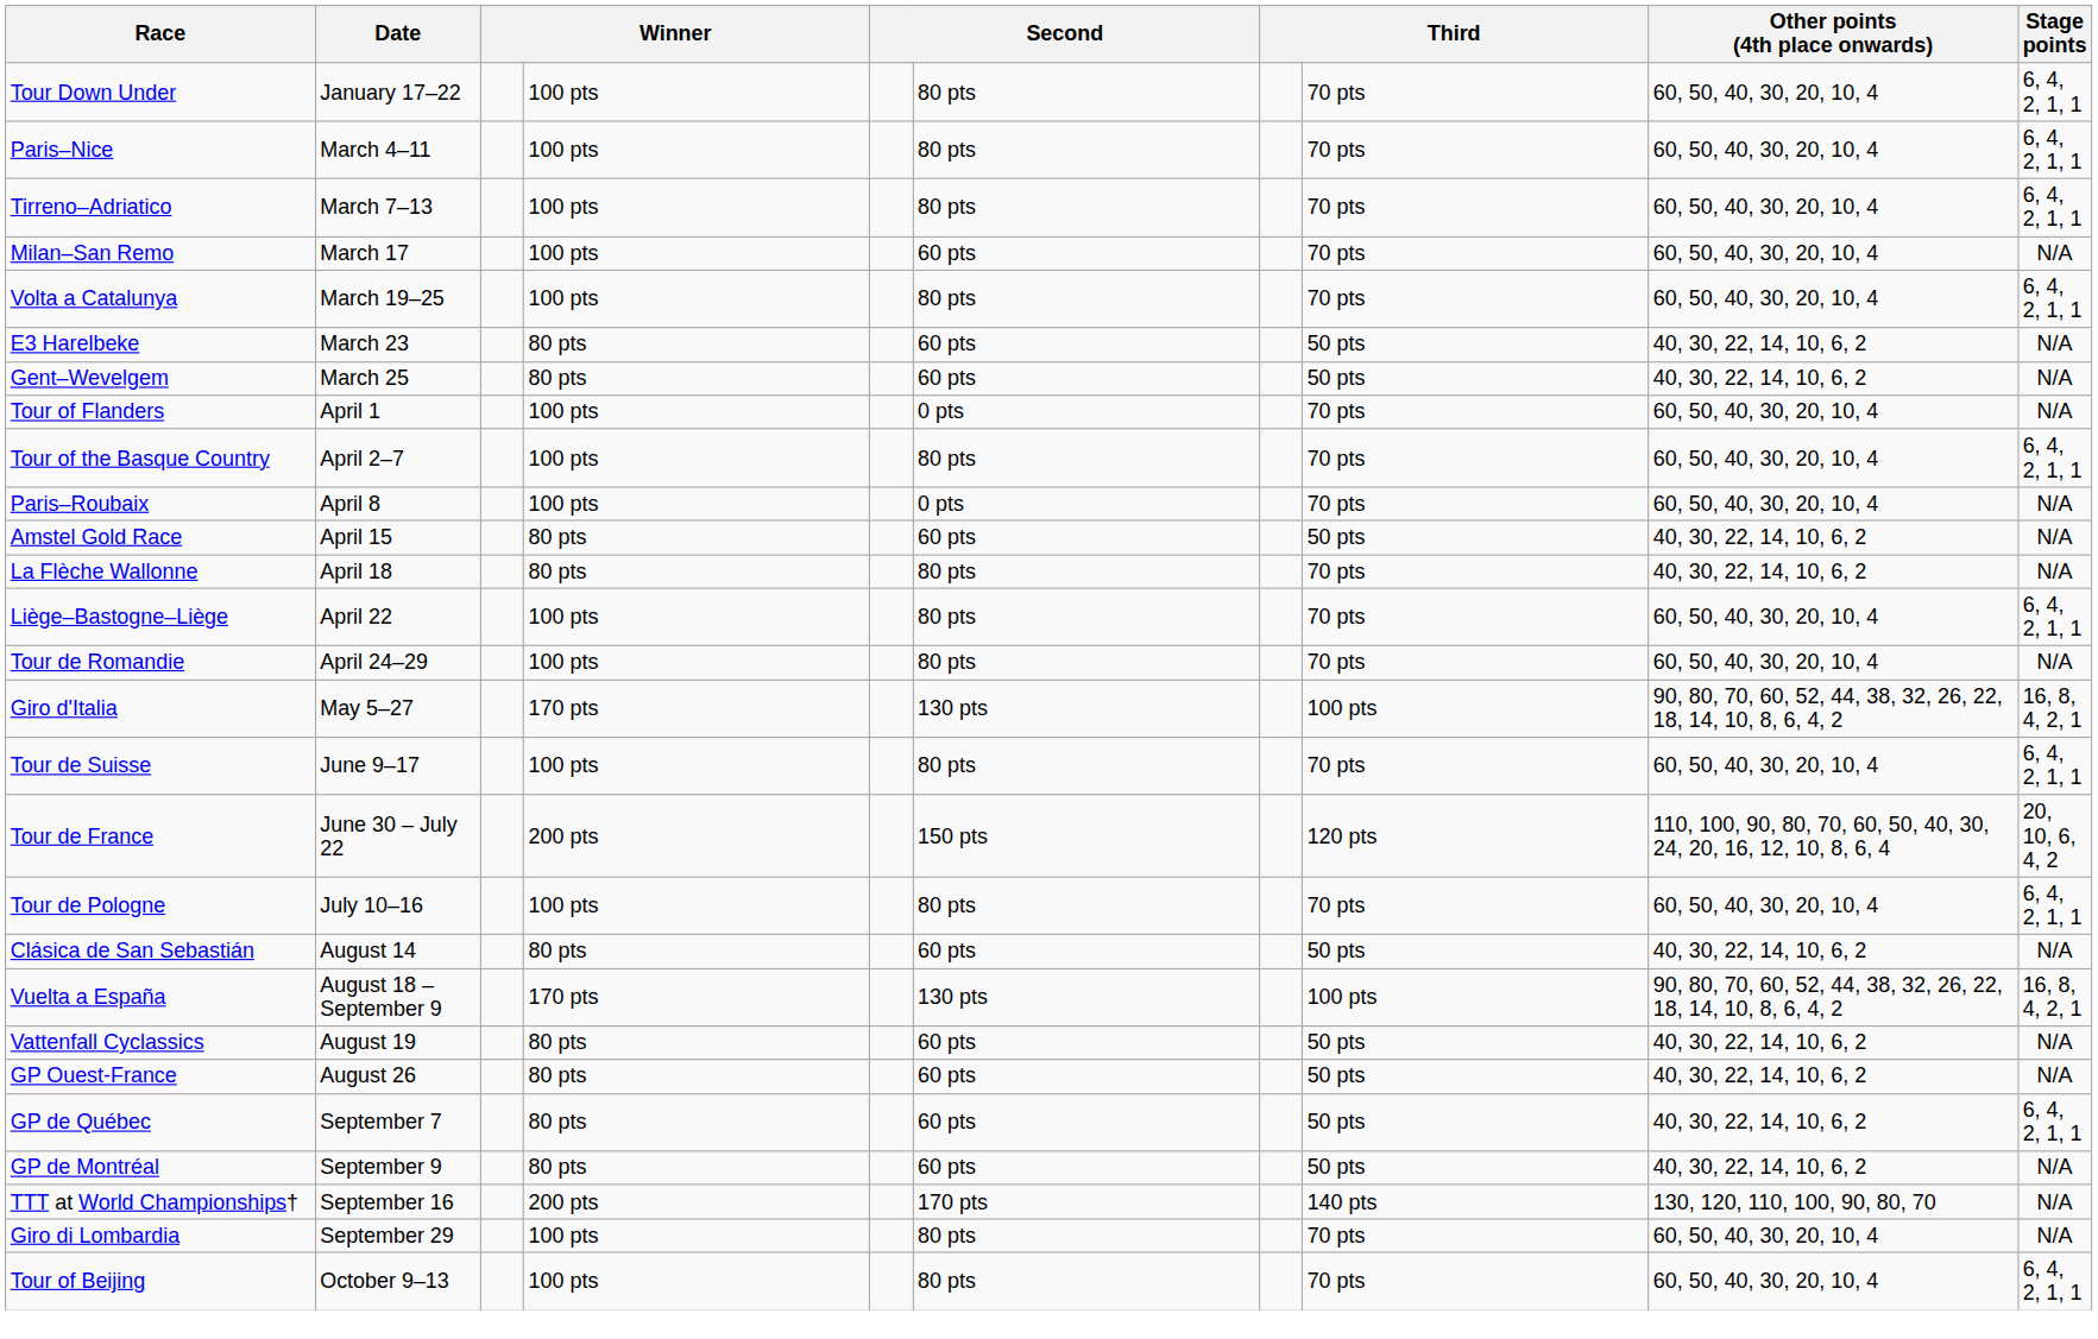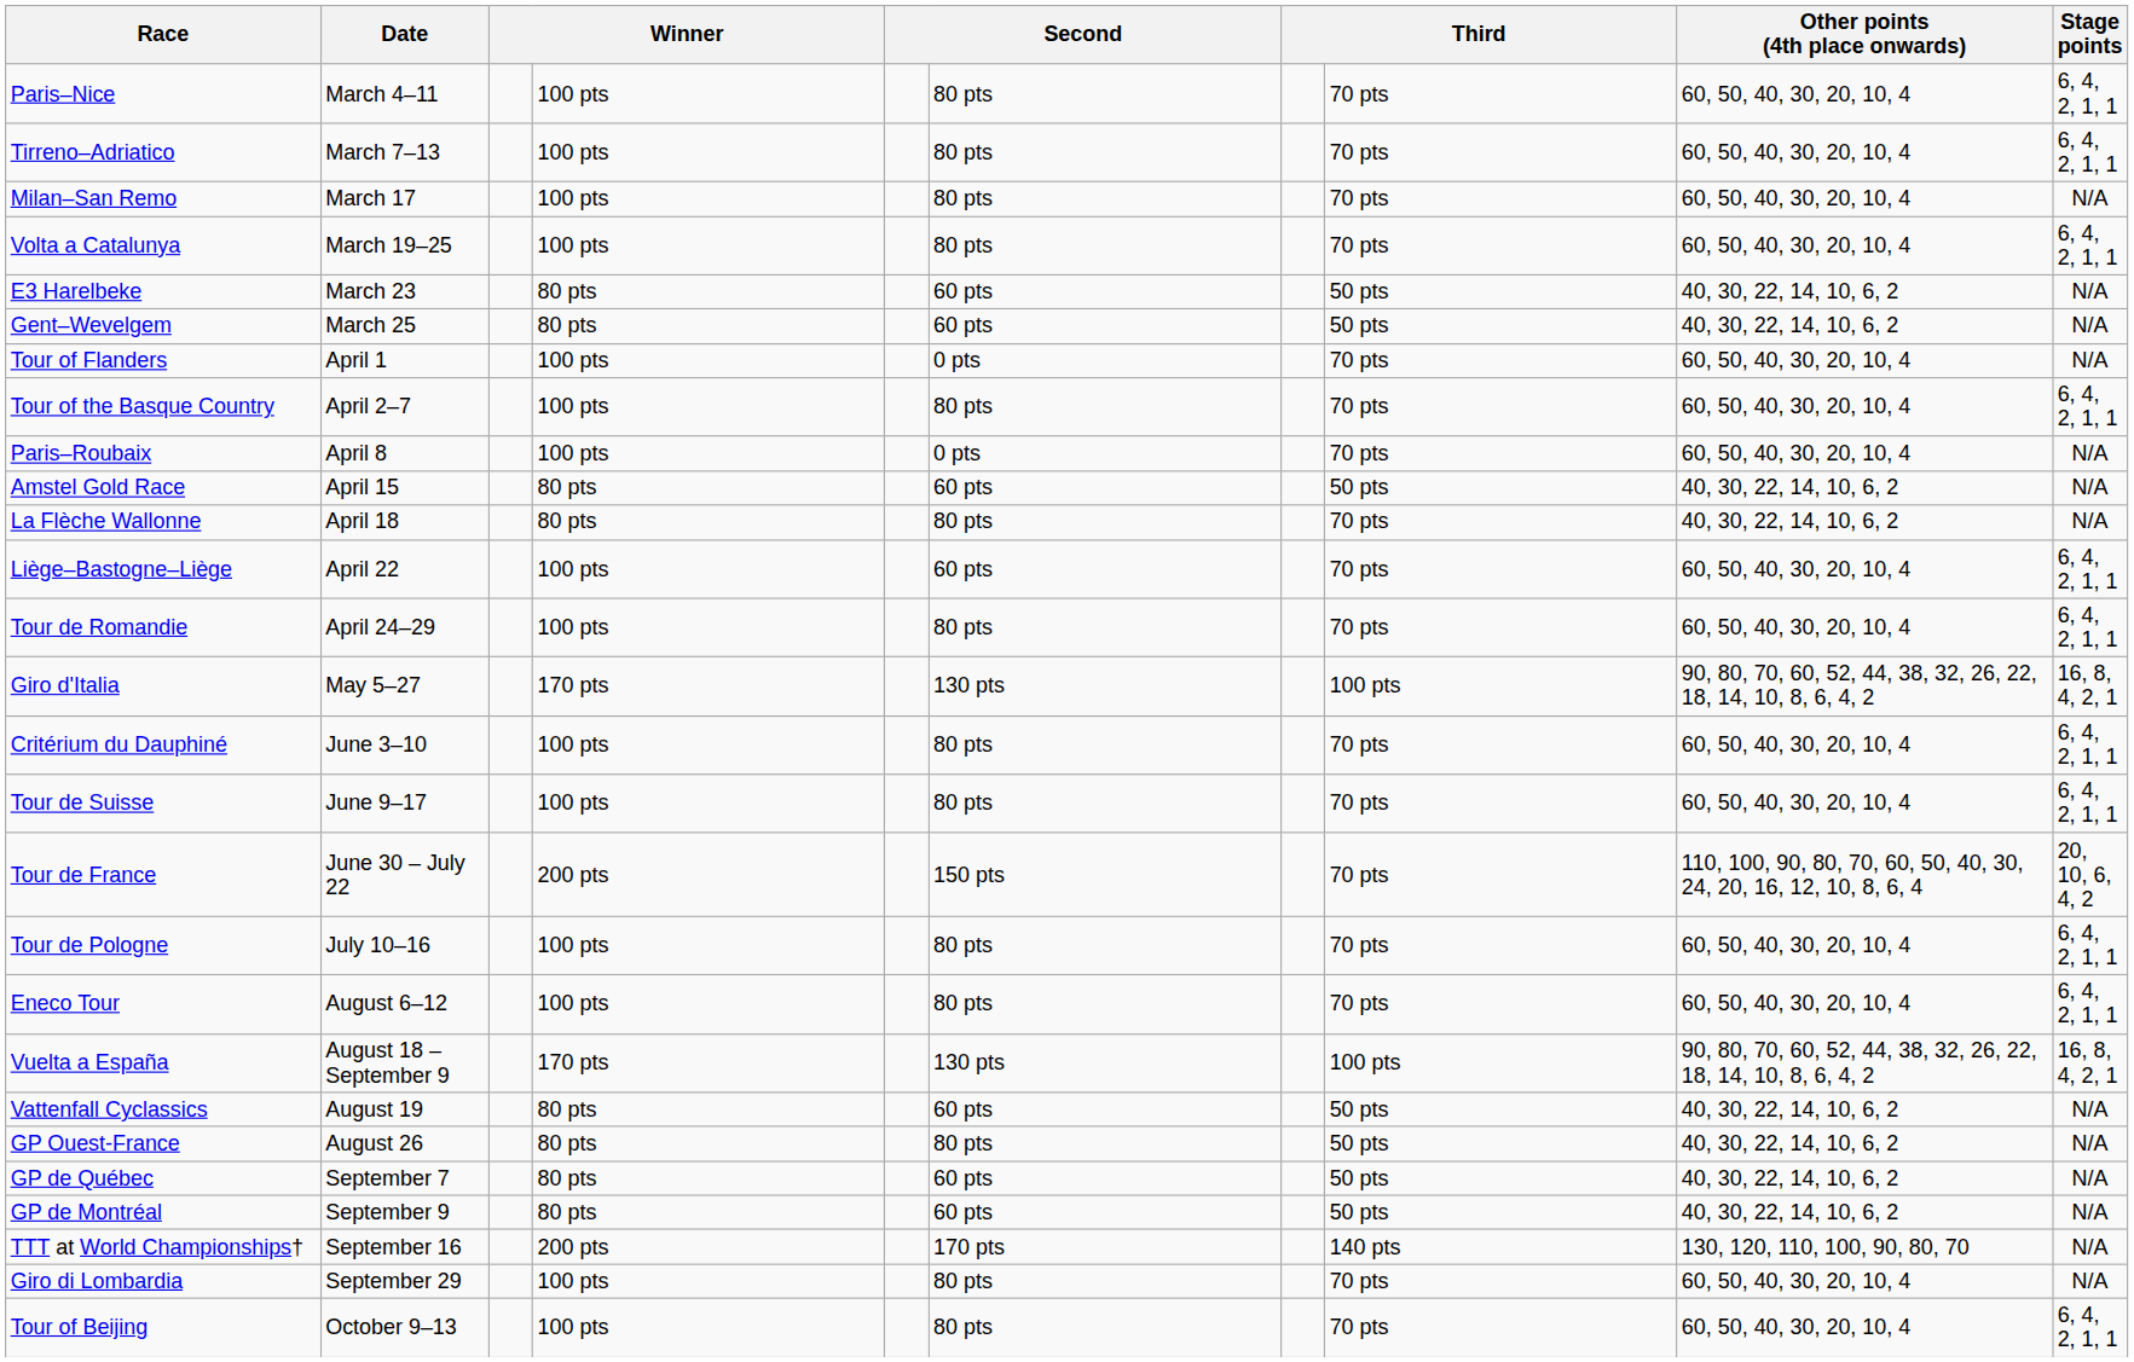 <table class="wikitable">
 <tr>
 <th width=15%>Race</th>
 <th width=8%>Date</th>
 <th style="width:19%;" colspan="2">Winner</th>
 <th style="width:19%;" colspan="2">Second</th>
 <th style="width:19%;" colspan="2">Third</th>
 <th width=18%>Other points<br>(4th place onwards)</th>
 <th width=4%>Stage points</th>
-</tr>
-<tr>
-<td> <a href='#'>Tour Down Under</a></td>
-<td>January 17–22</td>
-<td></td>
-<td>100 pts</td>
-<td></td>
-<td>80 pts</td>
-<td></td>
-<td>70 pts</td>
-<td>60, 50, 40, 30, 20, 10, 4</td>
-<td>6, 4, 2, 1, 1</td>
 </tr>
 <tr>
 <td> <a href='#'>Paris–Nice</a></td>
 <td>March 4–11</td>
 <td></td>
 <td>100 pts</td>
 <td></td>
 <td>80 pts</td>
 <td></td>
 <td>70 pts</td>
 <td>60, 50, 40, 30, 20, 10, 4</td>
 <td>6, 4, 2, 1, 1</td>
 </tr>
 <tr>
 <td> <a href='#'>Tirreno–Adriatico</a></td>
 <td>March 7–13</td>
 <td></td>
 <td>100 pts</td>
 <td></td>
 <td>80 pts</td>
 <td></td>
 <td>70 pts</td>
 <td>60, 50, 40, 30, 20, 10, 4</td>
 <td>6, 4, 2, 1, 1</td>
 </tr>
 <tr>
 <td> <a href='#'>Milan–San Remo</a></td>
 <td>March 17</td>
 <td></td>
 <td>100 pts</td>
 <td></td>
-<td>60 pts</td>
+<td>80 pts</td>
 <td></td>
 <td>70 pts</td>
 <td>60, 50, 40, 30, 20, 10, 4</td>
 <td align=center>N/A</td>
 </tr>
 <tr>
 <td> <a href='#'>Volta a Catalunya</a></td>
 <td>March 19–25</td>
 <td></td>
 <td>100 pts</td>
 <td></td>
 <td>80 pts</td>
 <td></td>
 <td>70 pts</td>
 <td>60, 50, 40, 30, 20, 10, 4</td>
 <td>6, 4, 2, 1, 1</td>
 </tr>
 <tr>
 <td> <a href='#'>E3 Harelbeke</a></td>
 <td>March 23</td>
 <td></td>
 <td>80 pts</td>
 <td></td>
 <td>60 pts</td>
 <td></td>
 <td>50 pts</td>
 <td>40, 30, 22, 14, 10, 6, 2</td>
 <td align=center>N/A</td>
 </tr>
 <tr>
 <td> <a href='#'>Gent–Wevelgem</a></td>
 <td>March 25</td>
 <td></td>
 <td>80 pts</td>
 <td></td>
 <td>60 pts</td>
 <td></td>
 <td>50 pts</td>
 <td>40, 30, 22, 14, 10, 6, 2</td>
 <td align=center>N/A</td>
 </tr>
 <tr>
 <td> <a href='#'>Tour of Flanders</a></td>
 <td>April 1</td>
 <td></td>
 <td>100 pts</td>
 <td></td>
 <td>0 pts</td>
 <td></td>
 <td>70 pts</td>
 <td>60, 50, 40, 30, 20, 10, 4</td>
 <td align=center>N/A</td>
 </tr>
 <tr>
 <td> <a href='#'>Tour of the Basque Country</a></td>
 <td>April 2–7</td>
 <td></td>
 <td>100 pts</td>
 <td></td>
 <td>80 pts</td>
 <td></td>
 <td>70 pts</td>
 <td>60, 50, 40, 30, 20, 10, 4</td>
 <td>6, 4, 2, 1, 1</td>
 </tr>
 <tr>
 <td> <a href='#'>Paris–Roubaix</a></td>
 <td>April 8</td>
 <td></td>
 <td>100 pts</td>
 <td></td>
 <td>0 pts</td>
 <td></td>
 <td>70 pts</td>
 <td>60, 50, 40, 30, 20, 10, 4</td>
 <td align=center>N/A</td>
 </tr>
 <tr>
 <td> <a href='#'>Amstel Gold Race</a></td>
 <td>April 15</td>
 <td></td>
 <td>80 pts</td>
 <td></td>
 <td>60 pts</td>
 <td></td>
 <td>50 pts</td>
 <td>40, 30, 22, 14, 10, 6, 2</td>
 <td align=center>N/A</td>
 </tr>
 <tr>
 <td> <a href='#'>La Flèche Wallonne</a></td>
 <td>April 18</td>
 <td></td>
 <td>80 pts</td>
 <td></td>
 <td>80 pts</td>
 <td></td>
 <td>70 pts</td>
 <td>40, 30, 22, 14, 10, 6, 2</td>
 <td align=center>N/A</td>
 </tr>
 <tr>
 <td> <a href='#'>Liège–Bastogne–Liège</a></td>
 <td>April 22</td>
 <td></td>
 <td>100 pts</td>
 <td></td>
-<td>80 pts</td>
+<td>60 pts</td>
 <td></td>
 <td>70 pts</td>
 <td>60, 50, 40, 30, 20, 10, 4</td>
 <td>6, 4, 2, 1, 1</td>
 </tr>
 <tr>
 <td> <a href='#'>Tour de Romandie</a></td>
 <td>April 24–29</td>
 <td></td>
 <td>100 pts</td>
 <td></td>
 <td>80 pts</td>
 <td></td>
 <td>70 pts</td>
 <td>60, 50, 40, 30, 20, 10, 4</td>
-<td align=center>N/A</td>
+<td>6, 4, 2, 1, 1</td>
 </tr>
 <tr>
 <td> <a href='#'>Giro d'Italia</a></td>
 <td>May 5–27</td>
 <td></td>
 <td>170 pts</td>
 <td></td>
 <td>130 pts</td>
 <td></td>
 <td>100 pts</td>
 <td>90, 80, 70, 60, 52, 44, 38, 32, 26, 22, 18, 14, 10, 8, 6, 4, 2</td>
 <td>16, 8, 4, 2, 1</td>
+</tr>
+<tr>
+<td> <a href='#'>Critérium du Dauphiné</a></td>
+<td>June 3–10</td>
+<td></td>
+<td>100 pts</td>
+<td></td>
+<td>80 pts</td>
+<td></td>
+<td>70 pts</td>
+<td>60, 50, 40, 30, 20, 10, 4</td>
+<td>6, 4, 2, 1, 1</td>
 </tr>
 <tr>
 <td> <a href='#'>Tour de Suisse</a></td>
 <td>June 9–17</td>
 <td></td>
 <td>100 pts</td>
 <td></td>
 <td>80 pts</td>
 <td></td>
 <td>70 pts</td>
 <td>60, 50, 40, 30, 20, 10, 4</td>
 <td>6, 4, 2, 1, 1</td>
 </tr>
 <tr>
 <td> <a href='#'>Tour de France</a></td>
 <td>June 30 – July 22</td>
 <td><br></td>
 <td>200 pts</td>
 <td></td>
 <td>150 pts</td>
 <td></td>
-<td>120 pts</td>
+<td>70 pts</td>
 <td>110, 100, 90, 80, 70, 60, 50, 40, 30, 24, 20, 16, 12, 10, 8, 6, 4</td>
 <td>20, 10, 6, 4, 2</td>
 </tr>
 <tr>
 <td> <a href='#'>Tour de Pologne</a></td>
 <td>July 10–16</td>
 <td></td>
 <td>100 pts</td>
 <td></td>
 <td>80 pts</td>
 <td></td>
 <td>70 pts</td>
 <td>60, 50, 40, 30, 20, 10, 4</td>
 <td>6, 4, 2, 1, 1</td>
 </tr>
 <tr>
-<td> <a href='#'>Clásica de San Sebastián</a></td>
-<td>August 14</td>
+<td> <a href='#'>Eneco Tour</a></td>
+<td>August 6–12</td>
+<td></td>
+<td>100 pts</td>
 <td></td>
 <td>80 pts</td>
 <td></td>
-<td>60 pts</td>
-<td></td>
-<td>50 pts</td>
-<td>40, 30, 22, 14, 10, 6, 2</td>
-<td align=center>N/A</td>
+<td>70 pts</td>
+<td>60, 50, 40, 30, 20, 10, 4</td>
+<td>6, 4, 2, 1, 1</td>
 </tr>
 <tr>
 <td> <a href='#'>Vuelta a España</a></td>
 <td>August 18 – September 9</td>
 <td></td>
 <td>170 pts</td>
 <td></td>
 <td>130 pts</td>
 <td></td>
 <td>100 pts</td>
 <td>90, 80, 70, 60, 52, 44, 38, 32, 26, 22, 18, 14, 10, 8, 6, 4, 2</td>
 <td>16, 8, 4, 2, 1</td>
 </tr>
 <tr>
 <td> <a href='#'>Vattenfall Cyclassics</a></td>
 <td>August 19</td>
 <td></td>
 <td>80 pts</td>
 <td></td>
 <td>60 pts</td>
 <td></td>
 <td>50 pts</td>
 <td>40, 30, 22, 14, 10, 6, 2</td>
 <td align=center>N/A</td>
 </tr>
 <tr>
 <td> <a href='#'>GP Ouest-France</a></td>
 <td>August 26</td>
 <td></td>
 <td>80 pts</td>
 <td></td>
-<td>60 pts</td>
+<td>80 pts</td>
 <td></td>
 <td>50 pts</td>
 <td>40, 30, 22, 14, 10, 6, 2</td>
 <td align=center>N/A</td>
 </tr>
 <tr>
 <td> <a href='#'>GP de Québec</a></td>
 <td>September 7</td>
 <td></td>
 <td>80 pts</td>
 <td></td>
 <td>60 pts</td>
 <td></td>
 <td>50 pts</td>
 <td>40, 30, 22, 14, 10, 6, 2</td>
-<td>6, 4, 2, 1, 1</td>
+<td align=center>N/A</td>
 </tr>
 <tr>
 <td> <a href='#'>GP de Montréal</a></td>
 <td>September 9</td>
 <td></td>
 <td>80 pts</td>
 <td></td>
 <td>60 pts</td>
 <td></td>
 <td>50 pts</td>
 <td>40, 30, 22, 14, 10, 6, 2</td>
 <td align=center>N/A</td>
 </tr>
 <tr>
 <td> <a href='#'>TTT</a> at <a href='#'>World Championships</a>†</td>
 <td>September 16</td>
 <td></td>
 <td>200 pts</td>
 <td></td>
 <td>170 pts</td>
 <td></td>
 <td>140 pts</td>
 <td>130, 120, 110, 100, 90, 80, 70</td>
 <td align=center>N/A</td>
 </tr>
 <tr>
 <td> <a href='#'>Giro di Lombardia</a></td>
 <td>September 29</td>
 <td></td>
 <td>100 pts</td>
 <td></td>
 <td>80 pts</td>
 <td></td>
 <td>70 pts</td>
 <td>60, 50, 40, 30, 20, 10, 4</td>
 <td align=center>N/A</td>
 </tr>
 <tr>
 <td> <a href='#'>Tour of Beijing</a></td>
 <td>October 9–13</td>
 <td></td>
 <td>100 pts</td>
 <td></td>
 <td>80 pts</td>
 <td></td>
 <td>70 pts</td>
 <td>60, 50, 40, 30, 20, 10, 4</td>
 <td>6, 4, 2, 1, 1</td>
 </tr>
 </table>
